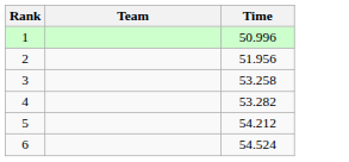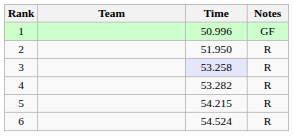 <table class=wikitable style="text-align:center">
 <tr>
 <th width=40>Rank</th>
 <th width=200>Team</th>
 <th width=80>Time</th>
+<th width=50>Notes</th>
 </tr>
 <tr style="background:#ccffcc;">
 <td>1</td>
 <td align=left></td>
 <td>50.996</td>
+<td>GF</td>
 </tr>
 <tr>
 <td>2</td>
 <td align=left></td>
-<td>51.956</td>
+<td>51.950</td>
+<td>R</td>
 </tr>
 <tr>
 <td>3</td>
 <td align=left></td>
-<td>53.258</td>
+<td style="background: lavender;">53.258</td>
+<td>R</td>
 </tr>
 <tr>
 <td>4</td>
 <td align=left></td>
 <td>53.282</td>
+<td>R</td>
 </tr>
 <tr>
 <td>5</td>
 <td align=left></td>
-<td>54.212</td>
+<td>54.215</td>
+<td>R</td>
 </tr>
 <tr>
 <td>6</td>
 <td align=left></td>
 <td>54.524</td>
+<td>R</td>
 </tr>
 </table>
